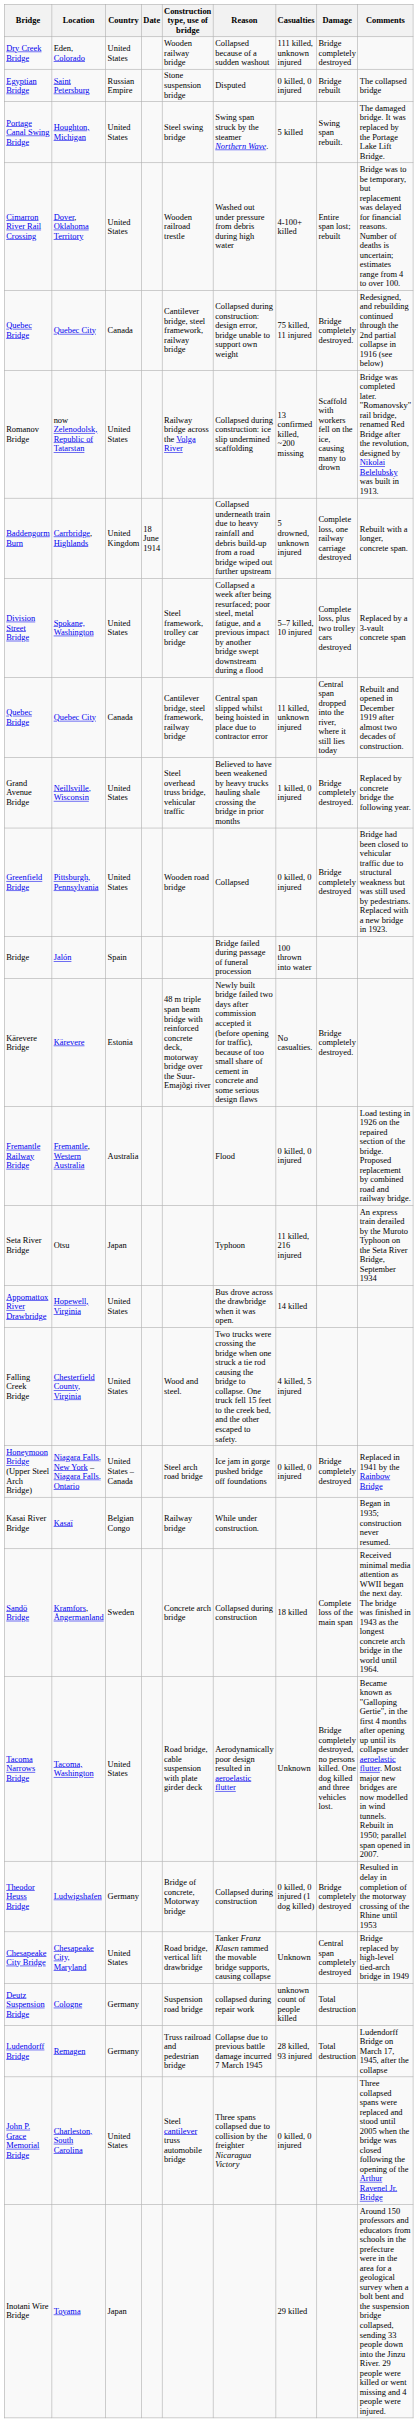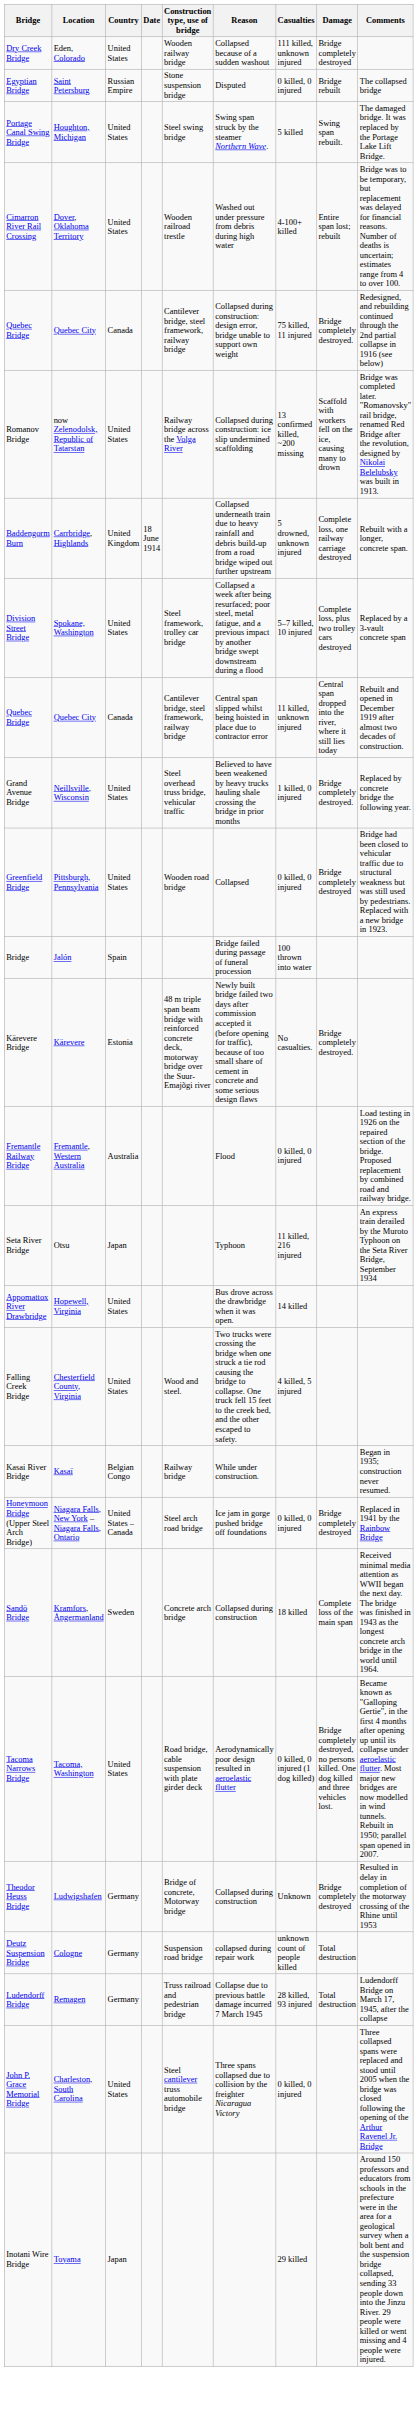 <table class="wikitable sortable sticky-header" style="font-size:94%;">
 <tr>
 <th>Bridge</th>
 <th>Location</th>
 <th>Country</th>
 <th>Date</th>
 <th>Construction type, use of bridge</th>
 <th>Reason</th>
 <th data-sort-type="number">Casualties</th>
 <th>Damage</th>
 <th>Comments</th>
 </tr>
 <tr>
 <td><a href='#'>Dry Creek Bridge</a></td>
 <td>Eden, <a href='#'>Colorado</a></td>
 <td>United States</td>
 <td></td>
 <td>Wooden railway bridge</td>
 <td>Collapsed because of a sudden washout</td>
 <td>111 killed, unknown injured</td>
 <td>Bridge completely destroyed</td>
 <td> </td>
 </tr>
 <tr>
 <td><a href='#'>Egyptian Bridge</a></td>
 <td><a href='#'>Saint Petersburg</a></td>
 <td>Russian Empire</td>
 <td></td>
 <td>Stone suspension bridge</td>
 <td>Disputed</td>
 <td>0 killed, 0 injured</td>
 <td>Bridge rebuilt</td>
 <td>The collapsed bridge</td>
 </tr>
 <tr>
 <td><a href='#'>Portage Canal Swing Bridge</a></td>
 <td><a href='#'>Houghton, Michigan</a></td>
 <td>United States</td>
 <td></td>
 <td>Steel swing bridge</td>
 <td>Swing span struck by the steamer <em><a href='#'>Northern Wave</a></em>.</td>
 <td>5 killed</td>
 <td>Swing span rebuilt.</td>
 <td>The damaged bridge. It was replaced by the Portage Lake Lift Bridge.</td>
 </tr>
 <tr>
 <td><a href='#'>Cimarron River Rail Crossing</a></td>
 <td><a href='#'>Dover</a>, <a href='#'>Oklahoma Territory</a></td>
 <td>United States</td>
 <td></td>
 <td>Wooden railroad trestle</td>
 <td>Washed out under pressure from debris during high water</td>
 <td>4-100+ killed</td>
 <td>Entire span lost; rebuilt</td>
 <td>Bridge was to be temporary, but replacement was delayed for financial reasons. Number of deaths is uncertain; estimates range from 4 to over 100.</td>
 </tr>
 <tr>
 <td><a href='#'>Quebec Bridge</a></td>
 <td><a href='#'>Quebec City</a></td>
 <td>Canada</td>
 <td></td>
 <td>Cantilever bridge, steel framework, railway bridge</td>
 <td>Collapsed during construction: design error, bridge unable to support own weight</td>
 <td>75 killed, 11 injured</td>
 <td>Bridge completely destroyed.</td>
 <td>Redesigned, and rebuilding continued through the 2nd partial collapse in 1916 (see below)</td>
 </tr>
 <tr>
 <td>Romanov Bridge</td>
 <td>now <a href='#'>Zelenodolsk, Republic of Tatarstan</a></td>
 <td>United States</td>
 <td></td>
 <td>Railway bridge across the <a href='#'>Volga River</a></td>
 <td>Collapsed during construction: ice slip undermined scaffolding</td>
 <td>13 confirmed killed, ~200 missing</td>
 <td>Scaffold with workers fell on the ice, causing many to drown</td>
 <td>Bridge was completed later. "Romanovsky" rail bridge, renamed Red Bridge after the revolution, designed by <a href='#'>Nikolai Belelubsky</a> was built in 1913.</td>
 </tr>
 <tr>
 <td><a href='#'>Baddengorm Burn</a></td>
 <td><a href='#'>Carrbridge</a>, <a href='#'>Highlands</a></td>
 <td>United Kingdom</td>
 <td>18 June 1914</td>
 <td></td>
 <td>Collapsed underneath train due to heavy rainfall and debris build-up from a road bridge wiped out further upstream</td>
 <td>5 drowned, unknown injured</td>
 <td>Complete loss, one railway carriage destroyed</td>
 <td>Rebuilt with a longer, concrete span.</td>
 </tr>
 <tr>
 <td><a href='#'>Division Street Bridge</a></td>
 <td><a href='#'>Spokane, Washington</a></td>
 <td>United States</td>
 <td></td>
 <td>Steel framework, trolley car bridge</td>
 <td>Collapsed a week after being resurfaced; poor steel, metal fatigue, and a previous impact by another bridge swept downstream during a flood</td>
 <td>5–7 killed, 10 injured</td>
 <td>Complete loss, plus two trolley cars destroyed</td>
 <td>Replaced by a 3-vault concrete span</td>
 </tr>
 <tr>
 <td><a href='#'>Quebec Bridge</a></td>
 <td><a href='#'>Quebec City</a></td>
 <td>Canada</td>
 <td></td>
 <td>Cantilever bridge, steel framework, railway bridge</td>
 <td>Central span slipped whilst being hoisted in place due to contractor error</td>
 <td>11 killed, unknown injured</td>
 <td>Central span dropped into the river, where it still lies today</td>
 <td>Rebuilt and opened in December 1919 after almost two decades of construction.</td>
 </tr>
 <tr>
 <td>Grand Avenue Bridge</td>
 <td><a href='#'>Neillsville, Wisconsin</a></td>
 <td>United States</td>
 <td></td>
 <td>Steel overhead truss bridge, vehicular traffic</td>
 <td>Believed to have been weakened by heavy trucks hauling shale crossing the bridge in prior months</td>
 <td>1 killed, 0 injured</td>
 <td>Bridge completely destroyed.</td>
 <td>Replaced by concrete bridge the following year.</td>
 </tr>
 <tr>
 <td><a href='#'>Greenfield Bridge</a></td>
 <td><a href='#'>Pittsburgh, Pennsylvania</a></td>
 <td>United States</td>
 <td></td>
 <td>Wooden road bridge</td>
 <td>Collapsed</td>
 <td>0 killed, 0 injured</td>
 <td>Bridge completely destroyed</td>
 <td>Bridge had been closed to vehicular traffic due to structural weakness but was still used by pedestrians. Replaced with a new bridge in 1923.</td>
 </tr>
 <tr>
 <td>Bridge</td>
 <td><a href='#'>Jalón</a></td>
 <td>Spain</td>
 <td></td>
 <td></td>
 <td>Bridge failed during passage of funeral procession</td>
 <td>100 thrown into water</td>
 <td></td>
 <td></td>
 </tr>
 <tr>
 <td>Kärevere Bridge</td>
 <td><a href='#'>Kärevere</a></td>
 <td>Estonia</td>
 <td></td>
 <td>48 m triple span beam bridge with reinforced concrete deck, motorway bridge over the Suur-Emajõgi river</td>
 <td>Newly built bridge failed two days after commission accepted it (before opening for traffic), because of too small share of cement in concrete and some serious design flaws</td>
 <td>No casualties.</td>
 <td>Bridge completely destroyed.</td>
 <td></td>
 </tr>
 <tr>
 <td><a href='#'>Fremantle Railway Bridge</a></td>
 <td><a href='#'>Fremantle</a>, <a href='#'>Western Australia</a></td>
 <td>Australia</td>
 <td></td>
 <td></td>
 <td>Flood</td>
 <td>0 killed, 0 injured</td>
 <td></td>
 <td>Load testing in 1926 on the repaired section of the bridge.<br>Proposed replacement by combined road and railway bridge.</td>
 </tr>
 <tr>
 <td>Seta River Bridge</td>
 <td>Otsu</td>
 <td>Japan</td>
 <td></td>
 <td></td>
 <td>Typhoon</td>
 <td>11 killed, 216 injured</td>
 <td></td>
 <td>An express train derailed by the Muroto Typhoon on the Seta River Bridge, September 1934</td>
 </tr>
 <tr>
 <td><a href='#'>Appomattox River Drawbridge</a></td>
 <td><a href='#'>Hopewell, Virginia</a></td>
 <td>United States</td>
 <td></td>
 <td></td>
 <td>Bus drove across the drawbridge when it was open.</td>
 <td>14 killed</td>
 <td></td>
 <td></td>
 </tr>
 <tr>
 <td>Falling Creek Bridge</td>
 <td><a href='#'>Chesterfield County, Virginia</a></td>
 <td>United States</td>
 <td></td>
 <td>Wood and steel.</td>
 <td>Two trucks were crossing the bridge when one struck a tie rod causing the bridge to collapse. One truck fell 15 feet to the creek bed, and the other escaped to safety.</td>
 <td>4 killed, 5 injured</td>
 <td></td>
 <td></td>
 </tr>
 <tr>
+<td>Kasai River Bridge</td>
+<td><a href='#'>Kasaï</a></td>
+<td>Belgian Congo</td>
+<td></td>
+<td>Railway bridge</td>
+<td>While under construction.</td>
+<td></td>
+<td></td>
+<td>Began in 1935; construction never resumed.</td>
+</tr>
+<tr>
 <td><a href='#'>Honeymoon Bridge</a> (Upper Steel Arch Bridge)</td>
 <td><a href='#'>Niagara Falls, New York</a> – <a href='#'>Niagara Falls, Ontario</a></td>
 <td>United States – Canada</td>
 <td></td>
 <td>Steel arch road bridge</td>
 <td>Ice jam in gorge pushed bridge off foundations</td>
 <td>0 killed, 0 injured</td>
 <td>Bridge completely destroyed</td>
 <td>Replaced in 1941 by the <a href='#'>Rainbow Bridge</a></td>
-</tr>
-<tr>
-<td>Kasai River Bridge</td>
-<td><a href='#'>Kasaï</a></td>
-<td>Belgian Congo</td>
-<td></td>
-<td>Railway bridge</td>
-<td>While under construction.</td>
-<td></td>
-<td></td>
-<td>Began in 1935; construction never resumed.</td>
 </tr>
 <tr>
 <td><a href='#'>Sandö Bridge</a></td>
 <td><a href='#'>Kramfors</a>, <a href='#'>Ångermanland</a></td>
 <td>Sweden</td>
 <td></td>
 <td>Concrete arch bridge</td>
 <td>Collapsed during construction</td>
 <td>18 killed</td>
 <td>Complete loss of the main span</td>
 <td>Received minimal media attention as WWII began the next day. The bridge was finished in 1943 as the longest concrete arch bridge in the world until 1964.</td>
 </tr>
 <tr>
 <td><a href='#'>Tacoma Narrows Bridge</a></td>
 <td><a href='#'>Tacoma, Washington</a></td>
 <td>United States</td>
 <td></td>
 <td>Road bridge, cable suspension with plate girder deck</td>
 <td>Aerodynamically poor design resulted in <a href='#'>aeroelastic flutter</a></td>
-<td>Unknown</td>
+<td>0 killed, 0 injured (1 dog killed)</td>
 <td>Bridge completely destroyed, no persons killed. One dog killed and three vehicles lost.</td>
 <td>Became known as "Galloping Gertie", in the first 4 months after opening up until its collapse under <a href='#'>aeroelastic flutter</a>. Most major new bridges are now modelled in wind tunnels.<br>Rebuilt in 1950; parallel span opened in 2007.</td>
 </tr>
 <tr>
 <td><a href='#'>Theodor Heuss Bridge</a></td>
 <td><a href='#'>Ludwigshafen</a></td>
 <td>Germany</td>
 <td></td>
 <td>Bridge of concrete, Motorway bridge</td>
 <td>Collapsed during construction</td>
-<td>0 killed, 0 injured (1 dog killed)</td>
+<td>Unknown</td>
 <td>Bridge completely destroyed</td>
 <td>Resulted in delay in completion of the motorway crossing of the Rhine until 1953</td>
-</tr>
-<tr>
-<td><a href='#'>Chesapeake City Bridge</a></td>
-<td><a href='#'>Chesapeake City, Maryland</a></td>
-<td>United States</td>
-<td></td>
-<td>Road bridge, vertical lift drawbridge</td>
-<td>Tanker <em>Franz Klasen</em> rammed the movable bridge supports, causing collapse</td>
-<td>Unknown</td>
-<td>Central span completely destroyed</td>
-<td>Bridge replaced by high-level tied-arch bridge in 1949</td>
 </tr>
 <tr>
 <td><a href='#'>Deutz Suspension Bridge</a></td>
 <td><a href='#'>Cologne</a></td>
 <td>Germany</td>
 <td></td>
 <td>Suspension road bridge</td>
 <td>collapsed during repair work</td>
 <td>unknown count of people killed</td>
 <td>Total destruction</td>
 <td></td>
 </tr>
 <tr>
 <td><a href='#'>Ludendorff Bridge</a></td>
 <td><a href='#'>Remagen</a></td>
 <td>Germany</td>
 <td></td>
 <td>Truss railroad and pedestrian bridge</td>
 <td>Collapse due to previous battle damage incurred 7 March 1945</td>
 <td>28 killed, 93 injured</td>
 <td>Total destruction</td>
 <td>Ludendorff Bridge on March 17, 1945, after the collapse</td>
 </tr>
 <tr>
 <td><a href='#'>John P. Grace Memorial Bridge</a></td>
 <td><a href='#'>Charleston, South Carolina</a></td>
 <td>United States</td>
 <td></td>
 <td>Steel <a href='#'>cantilever</a> truss automobile bridge</td>
 <td>Three spans collapsed due to collision by the freighter <em>Nicaragua Victory</em></td>
 <td>0 killed, 0 injured</td>
 <td></td>
 <td>Three collapsed spans  were replaced and stood until 2005 when the bridge was closed following the opening of the <a href='#'>Arthur Ravenel Jr. Bridge</a></td>
 </tr>
 <tr>
 <td>Inotani Wire Bridge</td>
 <td><a href='#'>Toyama</a></td>
 <td>Japan</td>
 <td></td>
 <td></td>
 <td></td>
 <td>29 killed</td>
 <td></td>
 <td>Around 150 professors and educators from schools in the prefecture were in the area for a geological survey when a bolt bent and the suspension bridge collapsed, sending 33 people down into the Jinzu River. 29 people were killed or went missing and 4 people were injured.</td>
 </tr>
 </table>
